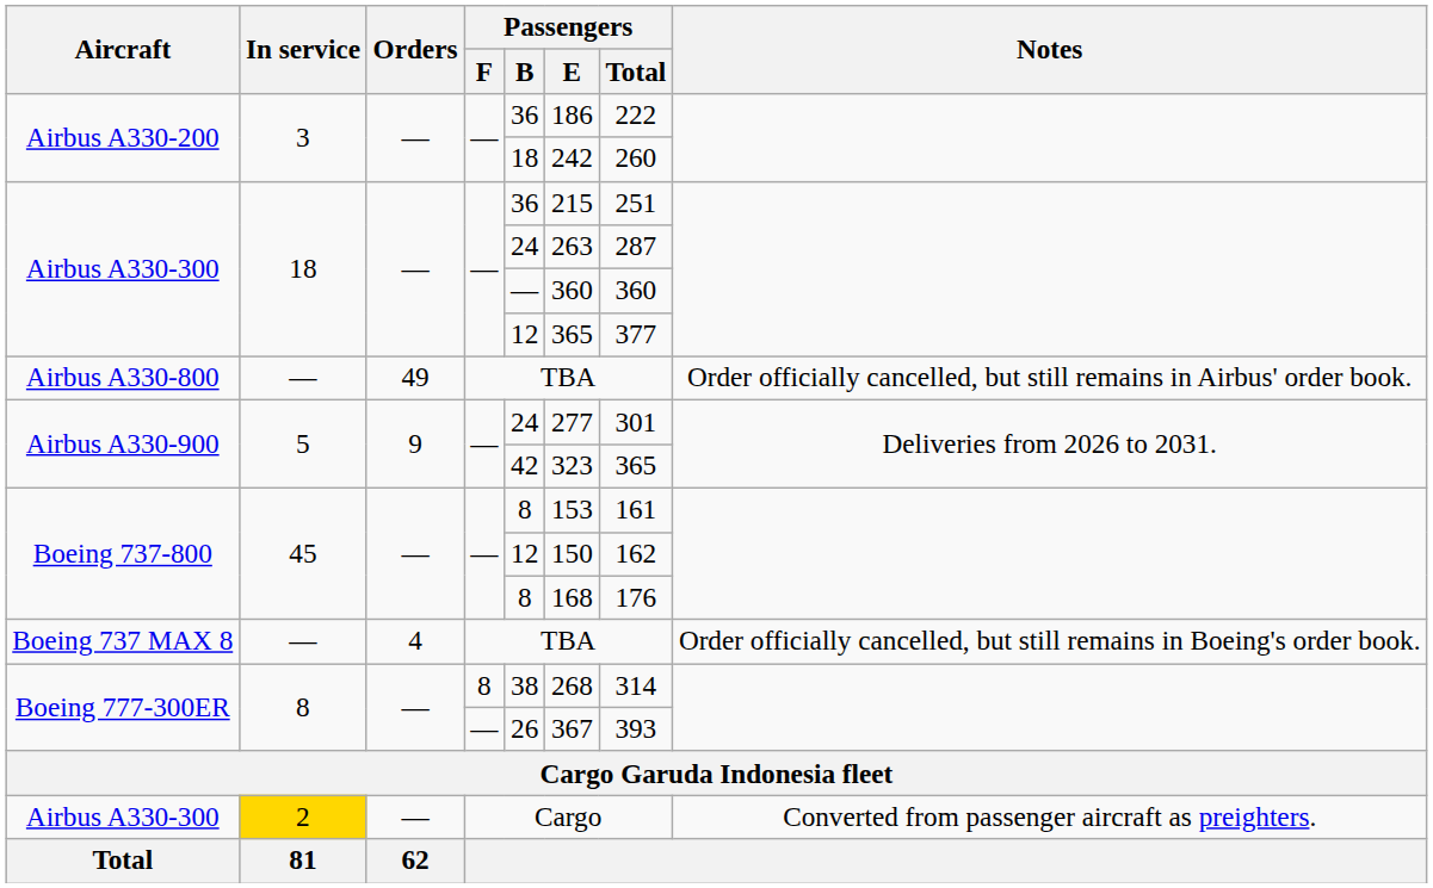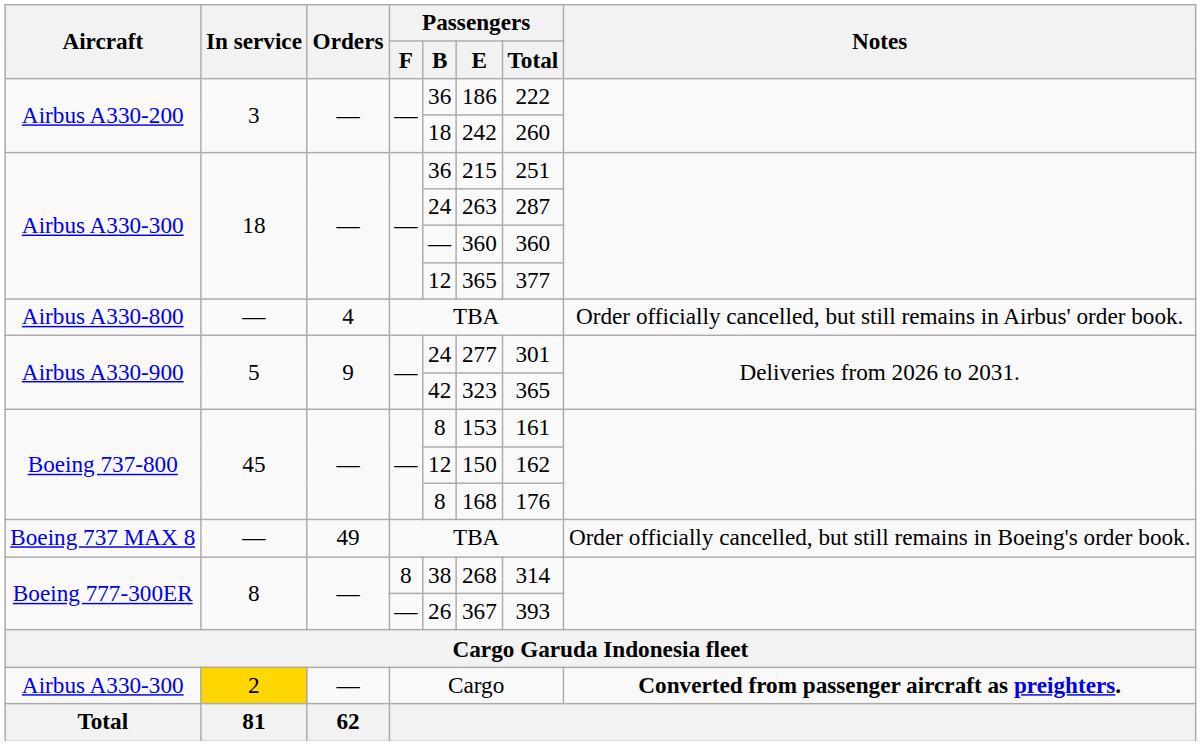 <table class="wikitable" style="margin:0.5em auto;text-align:center">
 <tr>
 <th rowspan="2">Aircraft</th>
 <th rowspan="2">In service</th>
 <th rowspan="2">Orders</th>
 <th colspan="4">Passengers</th>
 <th rowspan="2">Notes</th>
 </tr>
 <tr>
 <th><abbr>F</abbr></th>
 <th><abbr>B</abbr></th>
 <th><abbr>E</abbr></th>
 <th>Total</th>
 </tr>
 <tr>
 <td rowspan="2"><a href='#'>Airbus A330-200</a></td>
 <td rowspan="2">3</td>
 <td rowspan="2">—</td>
 <td rowspan="2">—</td>
 <td>36</td>
 <td>186</td>
 <td>222</td>
 <td rowspan="2"></td>
 </tr>
 <tr>
 <td>18</td>
 <td>242</td>
 <td>260</td>
 </tr>
 <tr>
 <td rowspan="4"><a href='#'>Airbus A330-300</a></td>
 <td rowspan="4">18</td>
 <td rowspan="4">—</td>
 <td rowspan="4">—</td>
 <td>36</td>
 <td>215</td>
 <td>251</td>
 <td rowspan="4"></td>
 </tr>
 <tr>
 <td>24</td>
 <td>263</td>
 <td>287</td>
 </tr>
 <tr>
 <td>—</td>
 <td>360</td>
 <td>360</td>
 </tr>
 <tr>
 <td>12</td>
 <td>365</td>
 <td>377</td>
 </tr>
 <tr>
 <td><a href='#'>Airbus A330-800</a></td>
 <td>—</td>
-<td>49</td>
+<td>4</td>
 <td colspan="4"><abbr>TBA</abbr></td>
 <td>Order officially cancelled, but still remains in Airbus' order book.</td>
 </tr>
 <tr>
 <td rowspan="2"><a href='#'>Airbus A330-900</a></td>
 <td rowspan="2">5</td>
 <td rowspan="2">9</td>
 <td rowspan="2">—</td>
 <td>24</td>
 <td>277</td>
 <td>301</td>
 <td rowspan="2">Deliveries from 2026 to 2031.</td>
 </tr>
 <tr>
 <td>42</td>
 <td>323</td>
 <td>365</td>
 </tr>
 <tr>
 <td rowspan="3"><a href='#'>Boeing 737-800</a></td>
 <td rowspan="3">45</td>
 <td rowspan="3">—</td>
 <td rowspan="3">—</td>
 <td>8</td>
 <td>153</td>
 <td>161</td>
 <td rowspan="3"></td>
 </tr>
 <tr>
 <td>12</td>
 <td>150</td>
 <td>162</td>
 </tr>
 <tr>
 <td>8</td>
 <td>168</td>
 <td>176</td>
 </tr>
 <tr>
 <td><a href='#'>Boeing 737 MAX 8</a></td>
 <td>—</td>
-<td>4</td>
+<td>49</td>
 <td colspan="4"><abbr>TBA</abbr></td>
 <td>Order officially cancelled, but still remains in Boeing's order book.</td>
 </tr>
 <tr>
 <td rowspan="2"><a href='#'>Boeing 777-300ER</a></td>
 <td rowspan="2">8</td>
 <td rowspan="2">—</td>
 <td>8</td>
 <td>38</td>
 <td>268</td>
 <td>314</td>
 <td rowspan="2"></td>
 </tr>
 <tr>
 <td>—</td>
 <td>26</td>
 <td>367</td>
 <td>393</td>
 </tr>
 <tr>
 <th colspan="8" scope="row">Cargo Garuda Indonesia fleet</th>
 </tr>
 <tr>
 <td><a href='#'>Airbus A330-300</a></td>
 <td style="background: gold;">2</td>
 <td>—</td>
 <td colspan="4"><abbr>Cargo</abbr></td>
-<td>Converted from passenger aircraft as <a href='#'>preighters</a>.</td>
+<td><strong>Converted from passenger aircraft as <a href='#'>preighters</a>.</strong></td>
 </tr>
 <tr>
 <th>Total</th>
 <th>81</th>
 <th>62</th>
 <th colspan="5"></th>
 </tr>
 </table>
